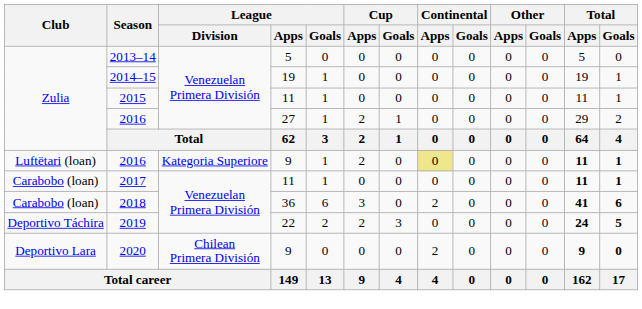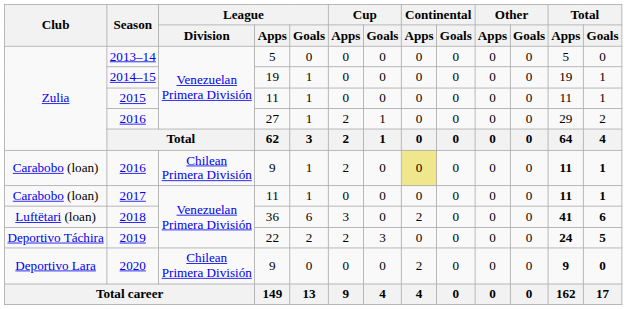 <table class="wikitable" style="text-align: center">
 <tr>
 <th rowspan="2">Club</th>
 <th rowspan="2">Season</th>
 <th colspan="3">League</th>
 <th colspan="2">Cup</th>
 <th colspan="2">Continental</th>
 <th colspan="2">Other</th>
 <th colspan="2">Total</th>
 </tr>
 <tr>
 <th>Division</th>
 <th>Apps</th>
 <th>Goals</th>
 <th>Apps</th>
 <th>Goals</th>
 <th>Apps</th>
 <th>Goals</th>
 <th>Apps</th>
 <th>Goals</th>
 <th>Apps</th>
 <th>Goals</th>
 </tr>
 <tr>
 <td rowspan="5"><a href='#'>Zulia</a></td>
 <td><a href='#'>2013–14</a></td>
 <td rowspan="4"><a href='#'>Venezuelan<br>Primera División</a></td>
 <td>5</td>
 <td>0</td>
 <td>0</td>
 <td>0</td>
 <td>0</td>
 <td>0</td>
 <td>0</td>
 <td>0</td>
 <td>5</td>
 <td>0</td>
 </tr>
 <tr>
 <td><a href='#'>2014–15</a></td>
 <td>19</td>
 <td>1</td>
 <td>0</td>
 <td>0</td>
 <td>0</td>
 <td>0</td>
 <td>0</td>
 <td>0</td>
 <td>19</td>
 <td>1</td>
 </tr>
 <tr>
 <td><a href='#'>2015</a></td>
 <td>11</td>
 <td>1</td>
 <td>0</td>
 <td>0</td>
 <td>0</td>
 <td>0</td>
 <td>0</td>
 <td>0</td>
 <td>11</td>
 <td>1</td>
 </tr>
 <tr>
 <td><a href='#'>2016</a></td>
 <td>27</td>
 <td>1</td>
 <td>2</td>
 <td>1</td>
 <td>0</td>
 <td>0</td>
 <td>0</td>
 <td>0</td>
 <td>29</td>
 <td>2</td>
 </tr>
 <tr>
 <th colspan="2"><strong>Total</strong></th>
 <th>62</th>
 <th>3</th>
 <th>2</th>
 <th>1</th>
 <th>0</th>
 <th>0</th>
 <th>0</th>
 <th>0</th>
 <th>64</th>
 <th>4</th>
 </tr>
 <tr>
-<td><a href='#'>Luftëtari</a> (loan)</td>
+<td><a href='#'>Carabobo</a> (loan)</td>
 <td><a href='#'>2016</a></td>
-<td><a href='#'>Kategoria Superiore</a></td>
+<td><a href='#'>Chilean<br>Primera División</a></td>
 <td>9</td>
 <td>1</td>
 <td>2</td>
 <td>0</td>
 <td style="background: khaki;">0</td>
 <td>0</td>
 <td>0</td>
 <td>0</td>
 <td><strong>11</strong></td>
 <td><strong>1</strong></td>
 </tr>
 <tr>
 <td><a href='#'>Carabobo</a> (loan)</td>
 <td><a href='#'>2017</a></td>
 <td rowspan="3"><a href='#'>Venezuelan<br>Primera División</a></td>
 <td>11</td>
 <td>1</td>
 <td>0</td>
 <td>0</td>
 <td>0</td>
 <td>0</td>
 <td>0</td>
 <td>0</td>
 <td><strong>11</strong></td>
 <td><strong>1</strong></td>
 </tr>
 <tr>
-<td><a href='#'>Carabobo</a> (loan)</td>
+<td><a href='#'>Luftëtari</a> (loan)</td>
 <td><a href='#'>2018</a></td>
 <td>36</td>
 <td>6</td>
 <td>3</td>
 <td>0</td>
 <td>2</td>
 <td>0</td>
 <td>0</td>
 <td>0</td>
 <td><strong>41</strong></td>
 <td><strong>6</strong></td>
 </tr>
 <tr>
 <td><a href='#'>Deportivo Táchira</a></td>
 <td><a href='#'>2019</a></td>
 <td>22</td>
 <td>2</td>
 <td>2</td>
 <td>3</td>
 <td>0</td>
 <td>0</td>
 <td>0</td>
 <td>0</td>
 <td><strong>24</strong></td>
 <td><strong>5</strong></td>
 </tr>
 <tr>
 <td><a href='#'>Deportivo Lara</a></td>
 <td><a href='#'>2020</a></td>
 <td><a href='#'>Chilean<br>Primera División</a></td>
 <td>9</td>
 <td>0</td>
 <td>0</td>
 <td>0</td>
 <td>2</td>
 <td>0</td>
 <td>0</td>
 <td>0</td>
 <td><strong>9</strong></td>
 <td><strong>0</strong></td>
 </tr>
 <tr>
 <th colspan="3"><strong>Total career</strong></th>
 <th>149</th>
 <th>13</th>
 <th>9</th>
 <th>4</th>
 <th>4</th>
 <th>0</th>
 <th>0</th>
 <th>0</th>
 <th>162</th>
 <th>17</th>
 </tr>
 </table>
